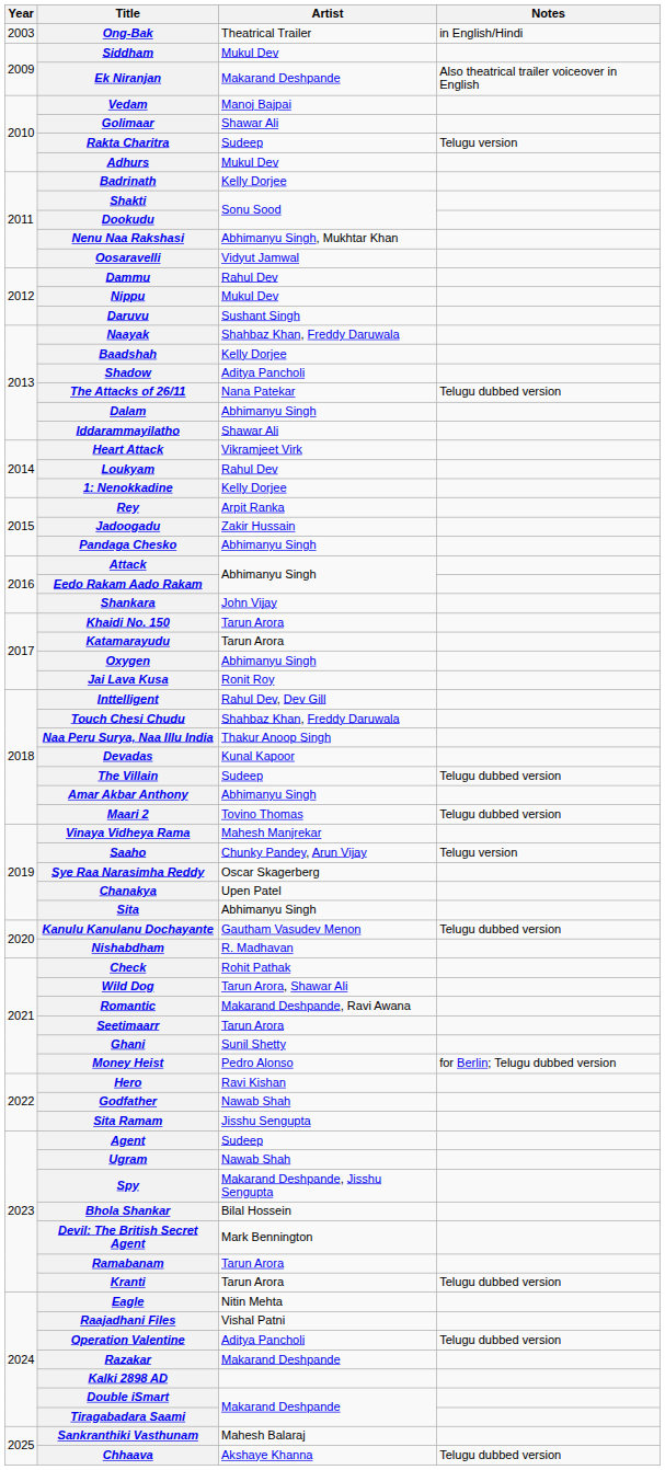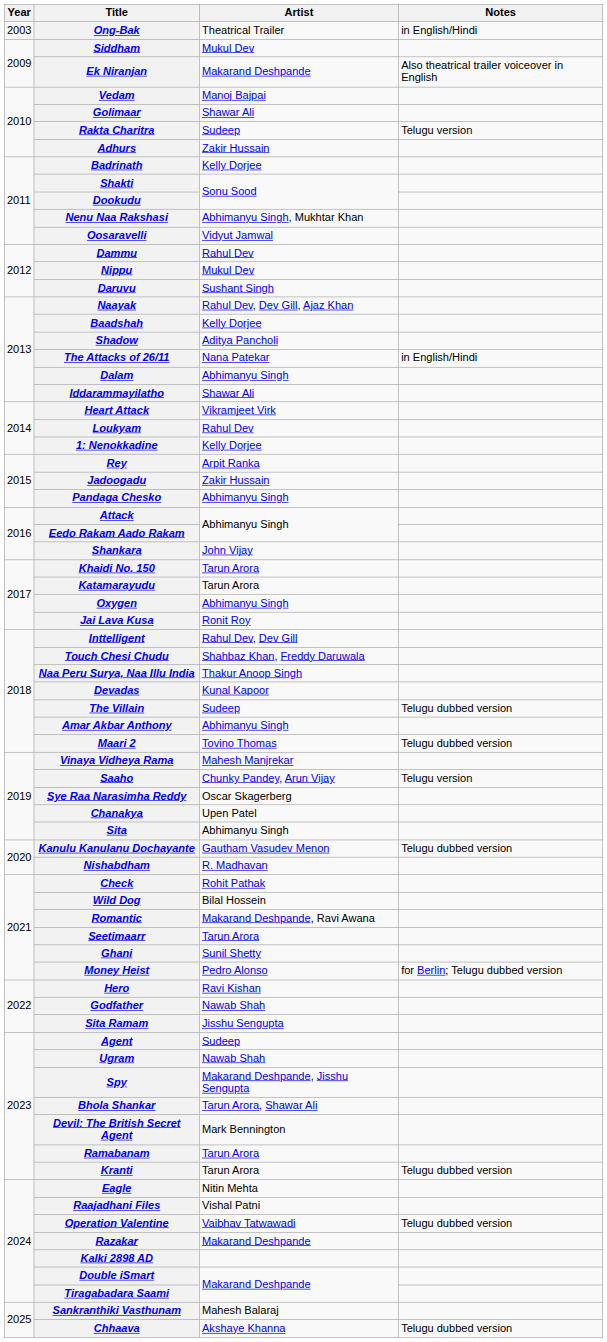 <table class="wikitable sortable plainrowheaders">
 <tr style="background:#ccc; text-align:center;">
 <th scope="col">Year</th>
 <th scope="col">Title</th>
 <th scope="col">Artist</th>
 <th scope="col">Notes</th>
 </tr>
 <tr>
 <td>2003</td>
 <th scope="row"><em><a href='#'>Ong-Bak</a></em></th>
 <td>Theatrical Trailer</td>
 <td>in English/Hindi</td>
 </tr>
 <tr>
 <td rowspan="2">2009</td>
 <th scope="row"><em><a href='#'>Siddham</a></em></th>
 <td><a href='#'>Mukul Dev</a></td>
 <td></td>
 </tr>
 <tr>
 <th scope="row"><em><a href='#'>Ek Niranjan</a></em></th>
 <td><a href='#'>Makarand Deshpande</a></td>
 <td>Also theatrical trailer voiceover in English</td>
 </tr>
 <tr>
 <td rowspan="4">2010</td>
 <th scope="row"><em><a href='#'>Vedam</a></em></th>
 <td><a href='#'>Manoj Bajpai</a></td>
 <td></td>
 </tr>
 <tr>
 <th scope="row"><em><a href='#'>Golimaar</a></em></th>
 <td><a href='#'>Shawar Ali</a></td>
 <td></td>
 </tr>
 <tr>
 <th scope="row"><em><a href='#'>Rakta Charitra</a></em></th>
 <td><a href='#'>Sudeep</a></td>
 <td>Telugu version</td>
 </tr>
 <tr>
 <th scope="row"><em><a href='#'>Adhurs</a></em></th>
-<td><a href='#'>Mukul Dev</a></td>
+<td><a href='#'>Zakir Hussain</a></td>
 <td></td>
 </tr>
 <tr>
 <td rowspan="5">2011</td>
 <th scope="row"><em><a href='#'>Badrinath</a></em></th>
 <td><a href='#'>Kelly Dorjee</a></td>
 <td></td>
 </tr>
 <tr>
 <th scope="row"><em><a href='#'>Shakti</a></em></th>
 <td rowspan="2"><a href='#'>Sonu Sood</a></td>
 <td></td>
 </tr>
 <tr>
 <th scope="row"><em><a href='#'>Dookudu</a></em></th>
 <td></td>
 </tr>
 <tr>
 <th scope="row"><em><a href='#'>Nenu Naa Rakshasi</a></em></th>
 <td><a href='#'>Abhimanyu Singh</a>, Mukhtar Khan</td>
 <td></td>
 </tr>
 <tr>
 <th scope="row"><em><a href='#'>Oosaravelli</a></em></th>
 <td><a href='#'>Vidyut Jamwal</a></td>
 <td></td>
 </tr>
 <tr>
 <td rowspan="3">2012</td>
 <th scope="row"><em><a href='#'>Dammu</a></em></th>
 <td><a href='#'>Rahul Dev</a></td>
 <td></td>
 </tr>
 <tr>
 <th scope="row"><em><a href='#'>Nippu</a></em></th>
 <td><a href='#'>Mukul Dev</a></td>
 <td></td>
 </tr>
 <tr>
 <th scope="row"><em><a href='#'>Daruvu</a></em></th>
 <td><a href='#'>Sushant Singh</a></td>
 <td></td>
 </tr>
 <tr>
 <td rowspan="6">2013</td>
 <th scope="row"><em><a href='#'>Naayak</a></em></th>
-<td><a href='#'>Shahbaz Khan</a>, <a href='#'>Freddy Daruwala</a></td>
+<td><a href='#'>Rahul Dev</a>, <a href='#'>Dev Gill</a>, <a href='#'>Ajaz Khan</a></td>
 <td></td>
 </tr>
 <tr>
 <th scope="row"><em><a href='#'>Baadshah</a></em></th>
 <td><a href='#'>Kelly Dorjee</a></td>
 <td></td>
 </tr>
 <tr>
 <th scope="row"><em><a href='#'>Shadow</a></em></th>
 <td><a href='#'>Aditya Pancholi</a></td>
 <td></td>
 </tr>
 <tr>
 <th scope="row"><em><a href='#'>The Attacks of 26/11</a></em></th>
 <td><a href='#'>Nana Patekar</a></td>
-<td>Telugu dubbed version</td>
+<td>in English/Hindi</td>
 </tr>
 <tr>
 <th scope="row"><em><a href='#'>Dalam</a></em></th>
 <td><a href='#'>Abhimanyu Singh</a></td>
 <td></td>
 </tr>
 <tr>
 <th scope="row"><em><a href='#'>Iddarammayilatho</a></em></th>
 <td><a href='#'>Shawar Ali</a></td>
 <td></td>
 </tr>
 <tr>
 <td rowspan="3">2014</td>
 <th scope="row"><em><a href='#'>Heart Attack</a></em></th>
 <td><a href='#'>Vikramjeet Virk</a></td>
 <td></td>
 </tr>
 <tr>
 <th scope="row"><em><a href='#'>Loukyam</a></em></th>
 <td><a href='#'>Rahul Dev</a></td>
 <td></td>
 </tr>
 <tr>
 <th scope="row"><em><a href='#'>1: Nenokkadine</a></em></th>
 <td><a href='#'>Kelly Dorjee</a></td>
 <td></td>
 </tr>
 <tr>
 <td rowspan="3">2015</td>
 <th scope="row"><em><a href='#'>Rey</a></em></th>
 <td><a href='#'>Arpit Ranka</a></td>
 <td></td>
 </tr>
 <tr>
 <th scope="row"><em><a href='#'>Jadoogadu</a></em></th>
 <td><a href='#'>Zakir Hussain</a></td>
 <td></td>
 </tr>
 <tr>
 <th scope="row"><em><a href='#'>Pandaga Chesko</a></em></th>
 <td><a href='#'>Abhimanyu Singh</a></td>
 <td></td>
 </tr>
 <tr>
 <td rowspan="3">2016</td>
 <th scope="row"><em><a href='#'>Attack</a></em></th>
 <td rowspan="2">Abhimanyu Singh</td>
 <td></td>
 </tr>
 <tr>
 <th scope="row"><em><a href='#'>Eedo Rakam Aado Rakam</a></em></th>
 <td></td>
 </tr>
 <tr>
 <th scope="row"><em><a href='#'>Shankara</a></em></th>
 <td><a href='#'>John Vijay</a></td>
 <td></td>
 </tr>
 <tr>
 <td rowspan="4">2017</td>
 <th scope="row"><em><a href='#'>Khaidi No. 150</a></em></th>
 <td><a href='#'>Tarun Arora</a></td>
 <td></td>
 </tr>
 <tr>
 <th scope="row"><em><a href='#'>Katamarayudu</a></em></th>
 <td>Tarun Arora</td>
 <td></td>
 </tr>
 <tr>
 <th scope="row"><em><a href='#'>Oxygen</a></em></th>
 <td><a href='#'>Abhimanyu Singh</a></td>
 <td></td>
 </tr>
 <tr>
 <th scope="row"><em><a href='#'>Jai Lava Kusa</a></em></th>
 <td><a href='#'>Ronit Roy</a></td>
 <td></td>
 </tr>
 <tr>
 <td rowspan="7">2018</td>
 <th scope="row"><em><a href='#'>Inttelligent</a></em></th>
 <td><a href='#'>Rahul Dev</a>, <a href='#'>Dev Gill</a></td>
 <td></td>
 </tr>
 <tr>
 <th scope="row"><em><a href='#'>Touch Chesi Chudu</a></em></th>
 <td><a href='#'>Shahbaz Khan</a>, <a href='#'>Freddy Daruwala</a></td>
 <td></td>
 </tr>
 <tr>
 <th scope="row"><em><a href='#'>Naa Peru Surya, Naa Illu India</a></em></th>
 <td><a href='#'>Thakur Anoop Singh</a></td>
 <td></td>
 </tr>
 <tr>
 <th scope="row"><em><a href='#'>Devadas</a></em></th>
 <td><a href='#'>Kunal Kapoor</a></td>
 <td></td>
 </tr>
 <tr>
 <th scope="row"><em><a href='#'>The Villain</a></em></th>
 <td><a href='#'>Sudeep</a></td>
 <td>Telugu dubbed version</td>
 </tr>
 <tr>
 <th scope="row"><em><a href='#'>Amar Akbar Anthony</a></em></th>
 <td><a href='#'>Abhimanyu Singh</a></td>
 <td></td>
 </tr>
 <tr>
 <th scope="row"><em><a href='#'>Maari 2</a></em></th>
 <td><a href='#'>Tovino Thomas</a></td>
 <td>Telugu dubbed version</td>
 </tr>
 <tr>
 <td rowspan="5">2019</td>
 <th scope="row"><em><a href='#'>Vinaya Vidheya Rama</a></em></th>
 <td><a href='#'>Mahesh Manjrekar</a></td>
 <td></td>
 </tr>
 <tr>
 <th scope="row"><em><a href='#'>Saaho</a></em></th>
 <td><a href='#'>Chunky Pandey</a>, <a href='#'>Arun Vijay</a></td>
 <td>Telugu version</td>
 </tr>
 <tr>
 <th scope="row"><em><a href='#'>Sye Raa Narasimha Reddy</a></em></th>
 <td>Oscar Skagerberg</td>
 <td></td>
 </tr>
 <tr>
 <th scope="row"><em><a href='#'>Chanakya</a></em></th>
 <td>Upen Patel</td>
 <td></td>
 </tr>
 <tr>
 <th scope="row"><em><a href='#'>Sita</a></em></th>
 <td>Abhimanyu Singh</td>
 <td></td>
 </tr>
 <tr>
 <td rowspan="2">2020</td>
 <th scope="row"><em><a href='#'>Kanulu Kanulanu Dochayante</a></em></th>
 <td><a href='#'>Gautham Vasudev Menon</a></td>
 <td>Telugu dubbed version</td>
 </tr>
 <tr>
 <th scope="row"><em><a href='#'>Nishabdham</a></em></th>
 <td><a href='#'>R. Madhavan</a></td>
 <td></td>
 </tr>
 <tr>
 <td rowspan="6">2021</td>
 <th scope="row"><em><a href='#'>Check</a></em></th>
 <td><a href='#'>Rohit Pathak</a></td>
 <td></td>
 </tr>
 <tr>
 <th scope="row"><em><a href='#'>Wild Dog</a></em></th>
-<td><a href='#'>Tarun Arora</a>, <a href='#'>Shawar Ali</a></td>
+<td>Bilal Hossein</td>
 <td></td>
 </tr>
 <tr>
 <th scope="row"><em><a href='#'>Romantic</a></em></th>
 <td><a href='#'>Makarand Deshpande</a>, Ravi Awana</td>
 <td></td>
 </tr>
 <tr>
 <th scope="row"><em><a href='#'>Seetimaarr</a></em></th>
 <td><a href='#'>Tarun Arora</a></td>
 <td></td>
 </tr>
 <tr>
 <th scope="row"><em><a href='#'>Ghani</a></em></th>
 <td><a href='#'>Sunil Shetty</a></td>
 <td></td>
 </tr>
 <tr>
 <th scope="row"><em><a href='#'>Money Heist</a></em></th>
 <td><a href='#'>Pedro Alonso</a></td>
 <td>for <a href='#'>Berlin</a>; Telugu dubbed version</td>
 </tr>
 <tr>
 <td rowspan="3">2022</td>
 <th scope="row"><em><a href='#'>Hero</a></em></th>
 <td><a href='#'>Ravi Kishan</a></td>
 <td></td>
 </tr>
 <tr>
 <th scope="row"><em><a href='#'>Godfather</a></em></th>
 <td><a href='#'>Nawab Shah</a></td>
 <td></td>
 </tr>
 <tr>
 <th scope="row"><em><a href='#'>Sita Ramam</a></em></th>
 <td><a href='#'>Jisshu Sengupta</a></td>
 <td></td>
 </tr>
 <tr>
 <td rowspan="7">2023</td>
 <th scope="row"><em><a href='#'>Agent</a></em></th>
 <td><a href='#'>Sudeep</a></td>
 <td></td>
 </tr>
 <tr>
 <th scope="row"><em><a href='#'>Ugram</a></em></th>
 <td><a href='#'>Nawab Shah</a></td>
 <td></td>
 </tr>
 <tr>
 <th scope="row"><em><a href='#'>Spy</a></em></th>
 <td><a href='#'>Makarand Deshpande</a>, <a href='#'>Jisshu Sengupta</a></td>
 <td></td>
 </tr>
 <tr>
 <th scope="row"><em><a href='#'>Bhola Shankar</a></em></th>
-<td>Bilal Hossein</td>
+<td><a href='#'>Tarun Arora</a>, <a href='#'>Shawar Ali</a></td>
 <td></td>
 </tr>
 <tr>
 <th scope="row"><em><a href='#'>Devil: The British Secret Agent</a></em></th>
 <td>Mark Bennington</td>
 <td></td>
 </tr>
 <tr>
 <th scope="row"><em><a href='#'>Ramabanam</a></em></th>
 <td><a href='#'>Tarun Arora</a></td>
 <td></td>
 </tr>
 <tr>
 <th scope="row"><em><a href='#'>Kranti</a></em></th>
 <td>Tarun Arora</td>
 <td>Telugu dubbed version</td>
 </tr>
 <tr>
 <td rowspan="7">2024</td>
 <th scope="row"><em><a href='#'>Eagle</a></em></th>
 <td>Nitin Mehta</td>
 <td></td>
 </tr>
 <tr>
 <th scope="row"><em><a href='#'>Raajadhani Files</a></em></th>
 <td>Vishal Patni</td>
 <td></td>
 </tr>
 <tr>
 <th scope="row"><em><a href='#'>Operation Valentine</a></em></th>
-<td><a href='#'>Aditya Pancholi</a></td>
+<td><a href='#'>Vaibhav Tatwawadi</a></td>
 <td>Telugu dubbed version</td>
 </tr>
 <tr>
 <th scope="row"><em><a href='#'>Razakar</a></em></th>
 <td><a href='#'>Makarand Deshpande</a></td>
 <td></td>
 </tr>
 <tr>
 <th scope="row"><em><a href='#'>Kalki 2898 AD</a></em></th>
 <td></td>
 <td></td>
 </tr>
 <tr>
 <th scope="row"><em><a href='#'>Double iSmart</a></em></th>
 <td rowspan="2"><a href='#'>Makarand Deshpande</a></td>
 <td></td>
 </tr>
 <tr>
 <th scope="row"><em><a href='#'>Tiragabadara Saami</a></em></th>
 <td></td>
 </tr>
 <tr>
 <td rowspan="2">2025</td>
 <th scope="row"><em><a href='#'>Sankranthiki Vasthunam</a></em></th>
 <td>Mahesh Balaraj</td>
 <td></td>
 </tr>
 <tr>
 <th scope="row"><em><a href='#'>Chhaava</a></em></th>
 <td><a href='#'>Akshaye Khanna</a></td>
 <td>Telugu dubbed version</td>
 </tr>
 </table>
